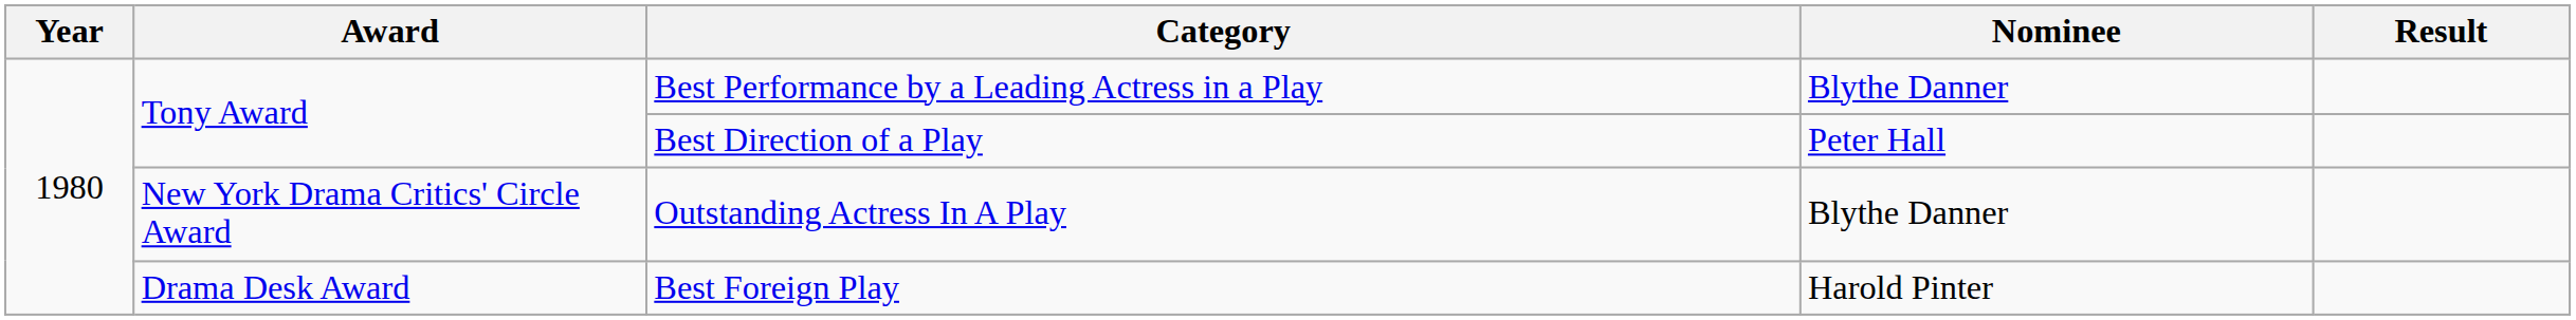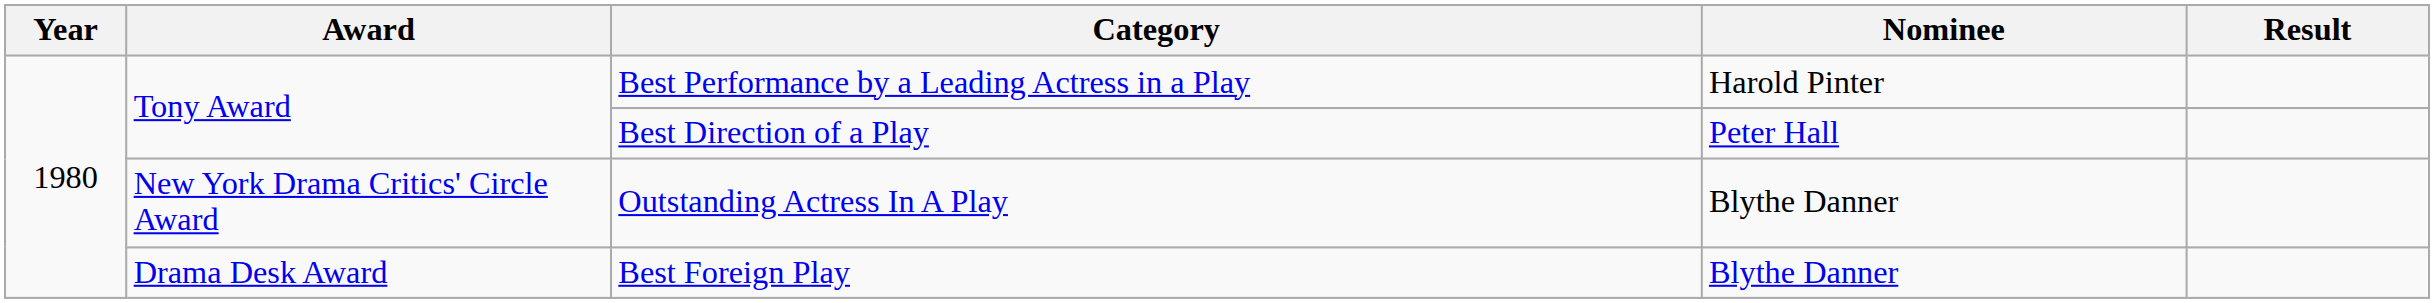 <table class="wikitable" width="95%">
 <tr>
 <th width="5%">Year</th>
 <th width="20%">Award</th>
 <th width="45%">Category</th>
 <th width="20%">Nominee</th>
 <th width="10%">Result</th>
 </tr>
 <tr>
 <td rowspan="4" style="text-align: center;">1980</td>
 <td rowspan="2"><a href='#'>Tony Award</a></td>
 <td><a href='#'>Best Performance by a Leading Actress in a Play</a></td>
-<td><a href='#'>Blythe Danner</a></td>
+<td>Harold Pinter</td>
 <td></td>
 </tr>
 <tr>
 <td><a href='#'>Best Direction of a Play</a></td>
 <td><a href='#'>Peter Hall</a></td>
 <td></td>
 </tr>
 <tr>
 <td><a href='#'>New York Drama Critics' Circle Award</a></td>
 <td><a href='#'>Outstanding Actress In A Play</a></td>
 <td>Blythe Danner</td>
 <td></td>
 </tr>
 <tr>
 <td><a href='#'>Drama Desk Award</a></td>
 <td><a href='#'>Best Foreign Play</a></td>
-<td>Harold Pinter</td>
+<td><a href='#'>Blythe Danner</a></td>
 <td></td>
 </tr>
 </table>
